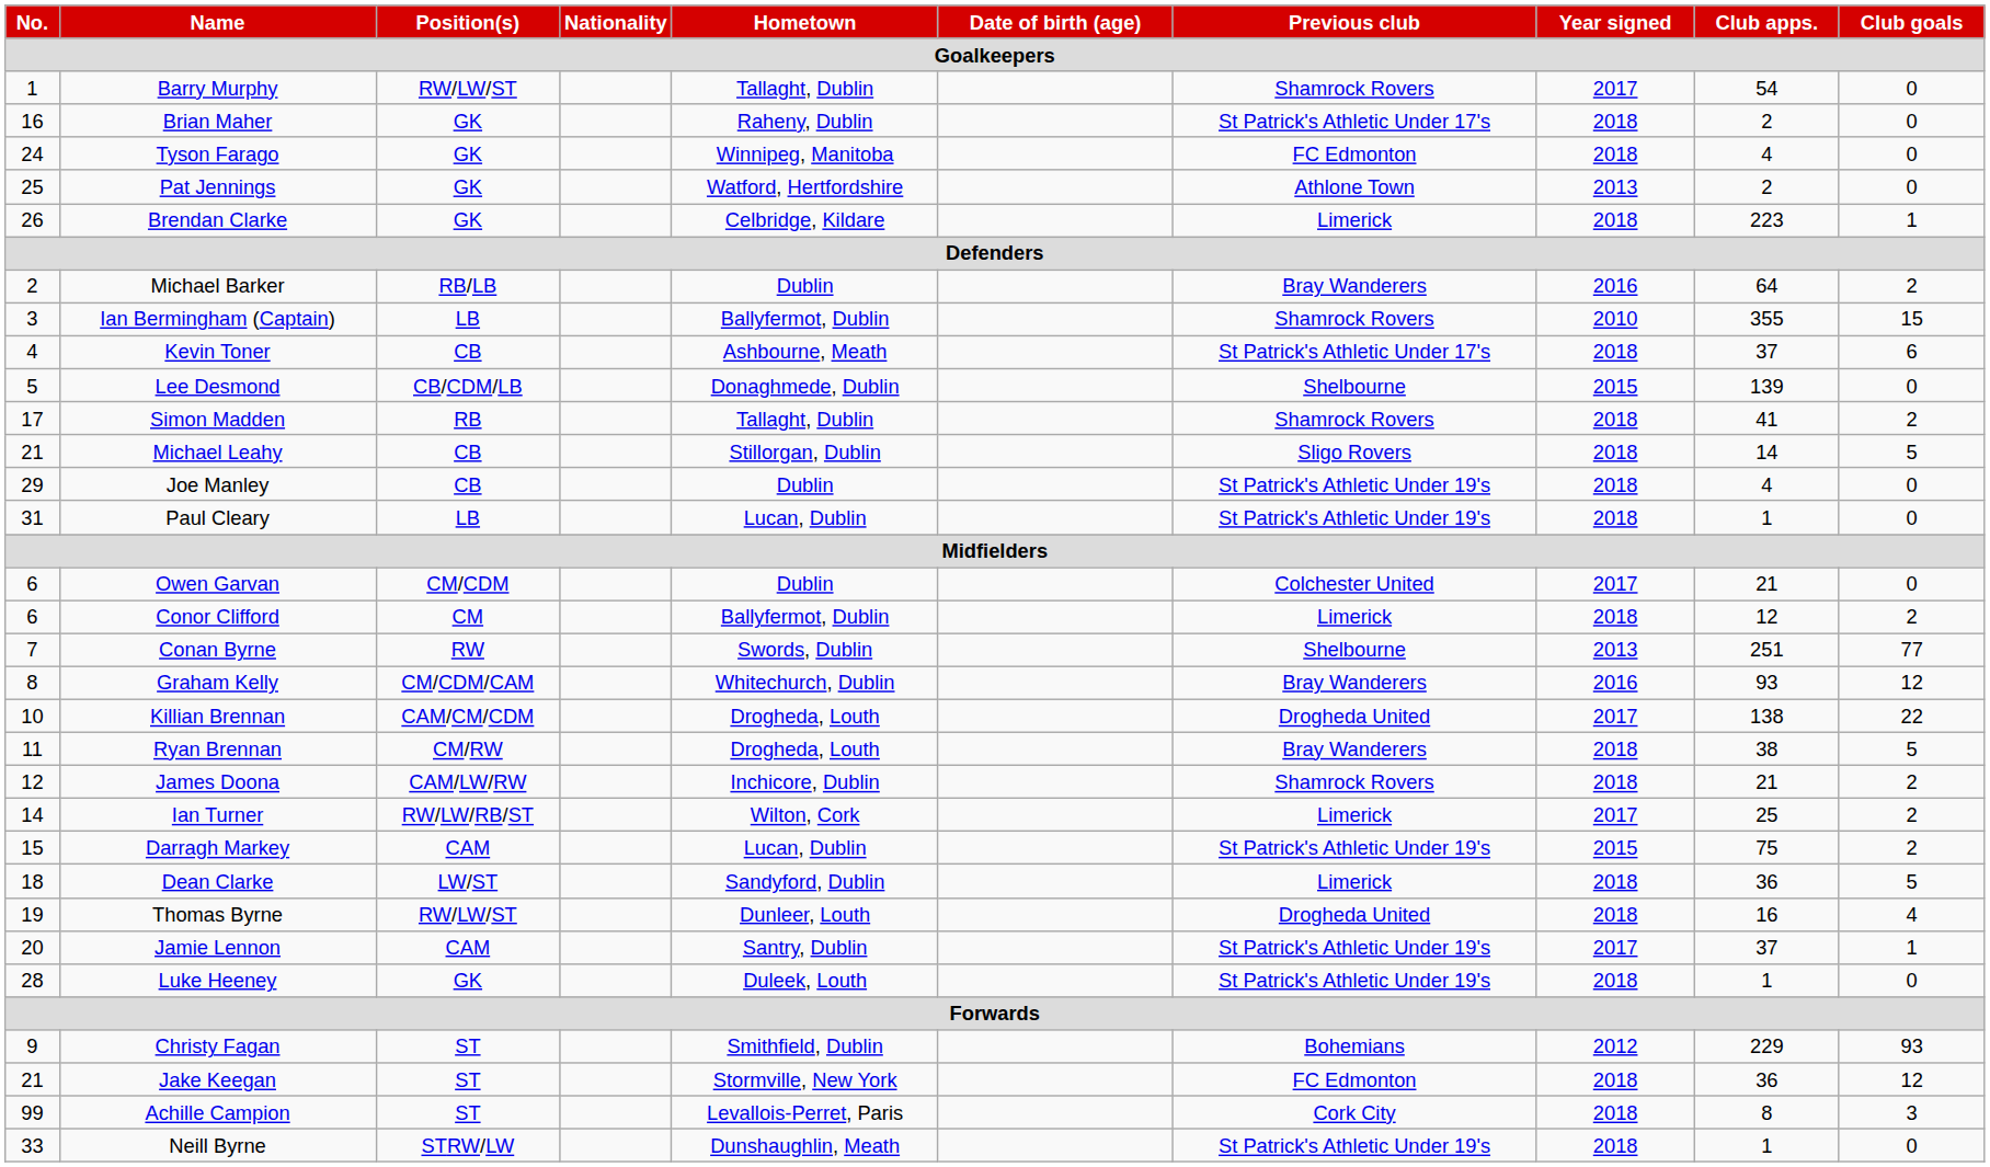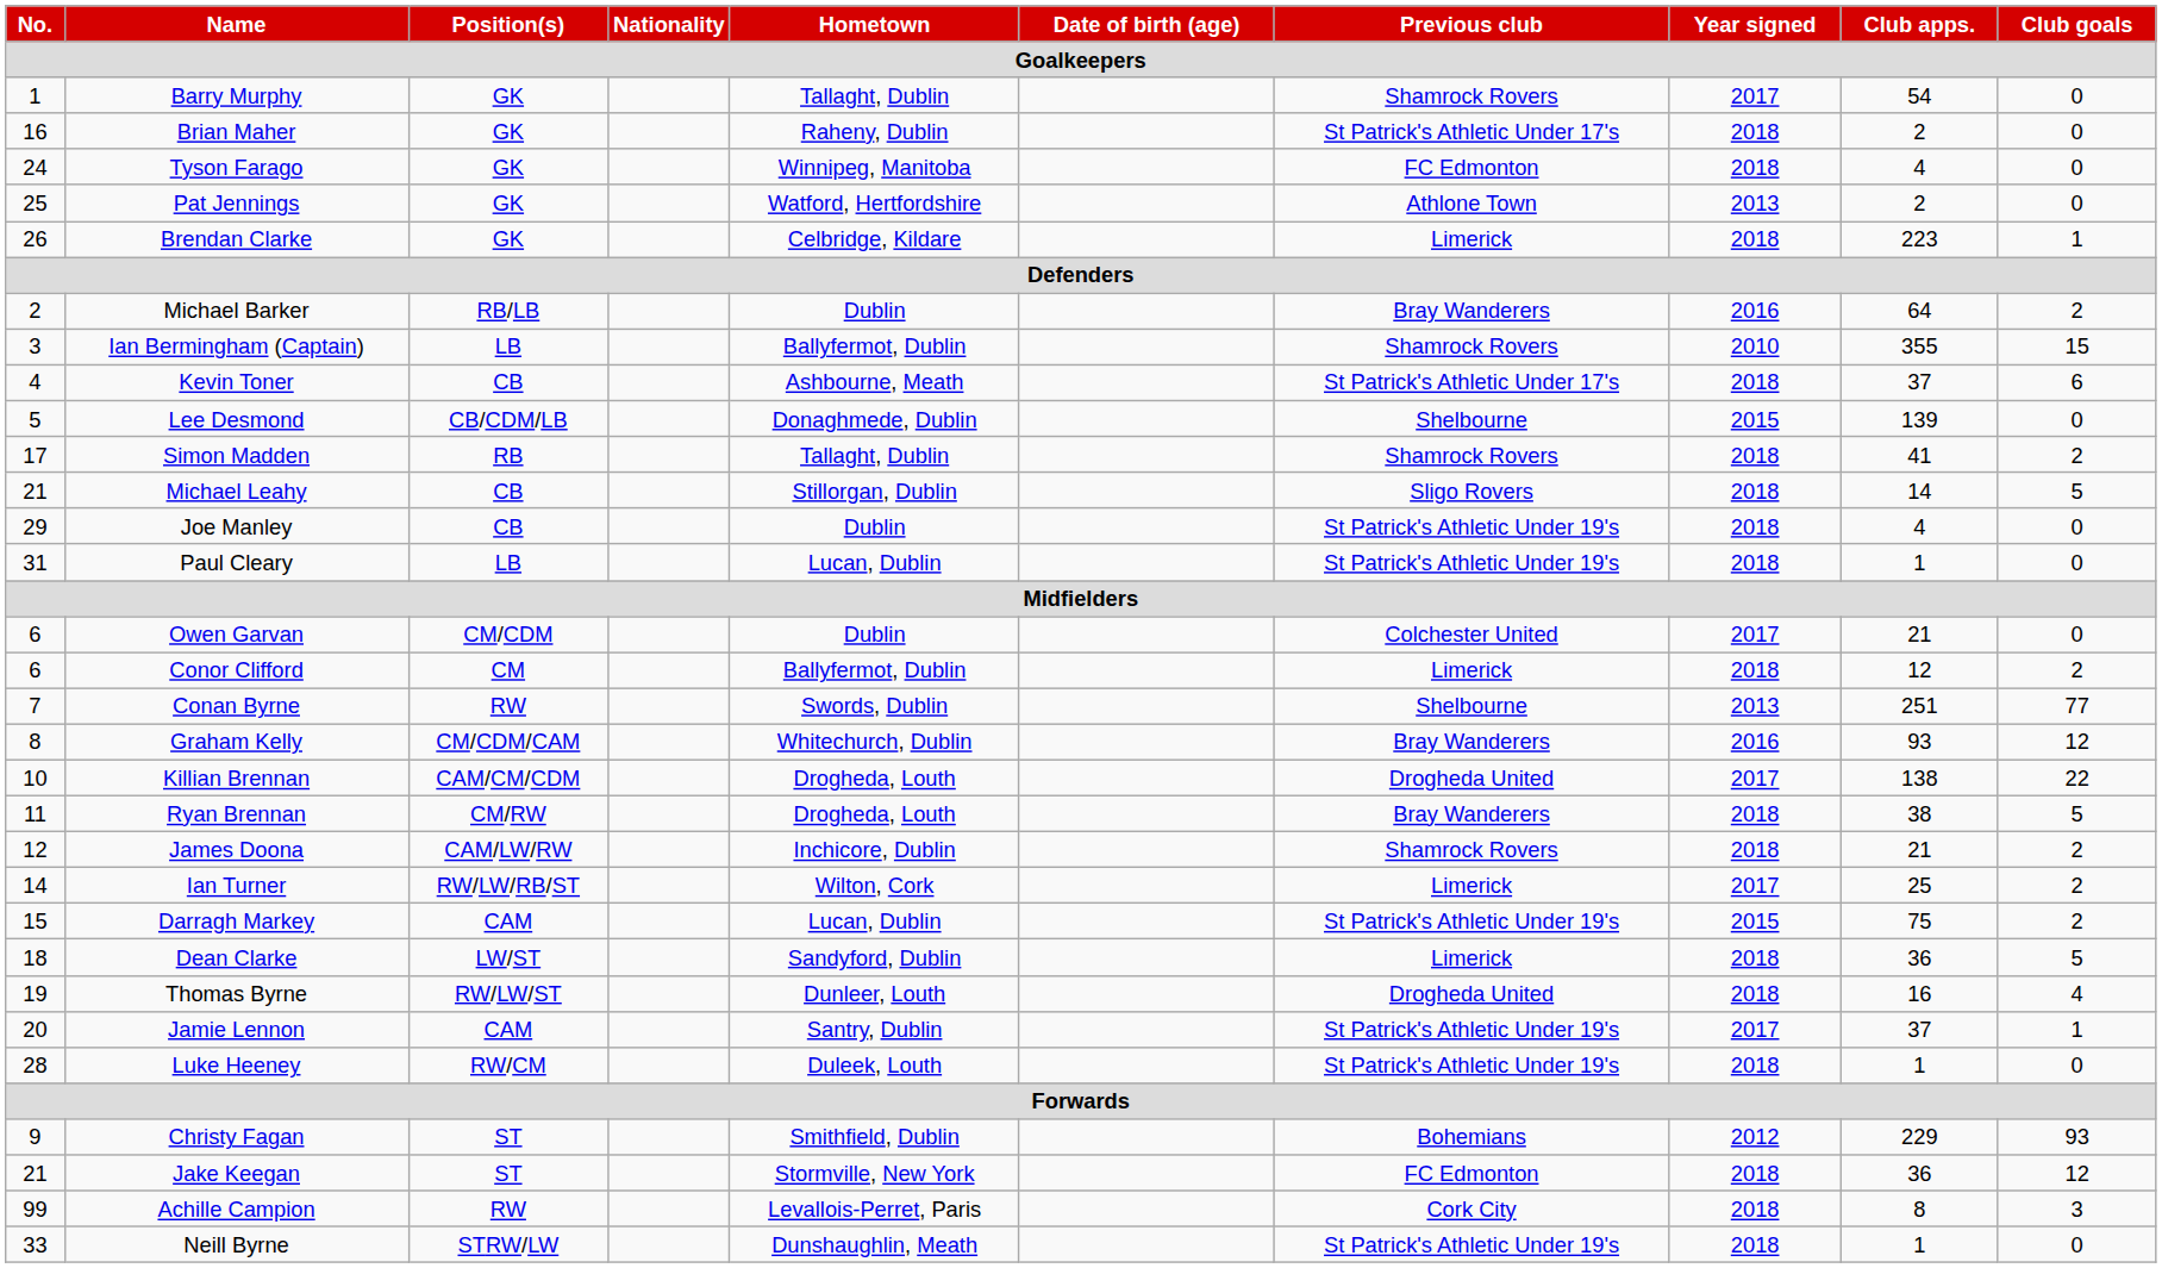 <table class="wikitable" style="text-align:center;font-size:80%;width:100%">
 <tr>
 <th style="background:#d50000;color:white">No.</th>
 <th style="background:#d50000;color:white">Name</th>
 <th style="background:#d50000;color:white">Position(s)</th>
 <th style="background:#d50000;color:white;width:55px">Nationality</th>
 <th style="background:#d50000;color:white">Hometown</th>
 <th style="background:#d50000;color:white">Date of birth (age)</th>
 <th style="background:#d50000;color:white">Previous club</th>
 <th style="background:#d50000;color:white">Year signed</th>
 <th style="background:#d50000;color:white">Club apps.</th>
 <th style="background:#d50000;color:white">Club goals</th>
 </tr>
 <tr>
 <th colspan="14" style="background:#dcdcdc;text-align:center">Goalkeepers</th>
 </tr>
 <tr>
 <td>1</td>
 <td><a href='#'>Barry Murphy</a></td>
-<td><a href='#'>RW</a>/<a href='#'>LW</a>/<a href='#'>ST</a></td>
+<td><a href='#'>GK</a></td>
 <td></td>
 <td><a href='#'>Tallaght</a>, <a href='#'>Dublin</a></td>
 <td></td>
 <td> <a href='#'>Shamrock Rovers</a></td>
 <td><a href='#'>2017</a></td>
 <td>54</td>
 <td>0</td>
 </tr>
 <tr>
 <td>16</td>
 <td><a href='#'>Brian Maher</a></td>
 <td><a href='#'>GK</a></td>
 <td></td>
 <td><a href='#'>Raheny</a>, <a href='#'>Dublin</a></td>
 <td></td>
 <td> <a href='#'>St Patrick's Athletic Under 17's</a></td>
 <td><a href='#'>2018</a></td>
 <td>2</td>
 <td>0</td>
 </tr>
 <tr>
 <td>24</td>
 <td><a href='#'>Tyson Farago</a></td>
 <td><a href='#'>GK</a></td>
 <td></td>
 <td> <a href='#'>Winnipeg</a>, <a href='#'>Manitoba</a></td>
 <td></td>
 <td> <a href='#'>FC Edmonton</a></td>
 <td><a href='#'>2018</a></td>
 <td>4</td>
 <td>0</td>
 </tr>
 <tr>
 <td>25</td>
 <td><a href='#'>Pat Jennings</a></td>
 <td><a href='#'>GK</a></td>
 <td></td>
 <td> <a href='#'>Watford</a>, <a href='#'>Hertfordshire</a></td>
 <td></td>
 <td> <a href='#'>Athlone Town</a></td>
 <td><a href='#'>2013</a></td>
 <td>2</td>
 <td>0</td>
 </tr>
 <tr>
 <td>26</td>
 <td><a href='#'>Brendan Clarke</a></td>
 <td><a href='#'>GK</a></td>
 <td></td>
 <td><a href='#'>Celbridge</a>, <a href='#'>Kildare</a></td>
 <td></td>
 <td> <a href='#'>Limerick</a></td>
 <td><a href='#'>2018</a></td>
 <td>223</td>
 <td>1</td>
 </tr>
 <tr>
 <th colspan="14" style="background:#dcdcdc;text-align:center">Defenders</th>
 </tr>
 <tr>
 <td>2</td>
 <td>Michael Barker</td>
 <td><a href='#'>RB</a>/<a href='#'>LB</a></td>
 <td></td>
 <td><a href='#'>Dublin</a></td>
 <td></td>
 <td> <a href='#'>Bray Wanderers</a></td>
 <td><a href='#'>2016</a></td>
 <td>64</td>
 <td>2</td>
 </tr>
 <tr>
 <td>3</td>
 <td><a href='#'>Ian Bermingham</a> (<a href='#'>Captain</a>)</td>
 <td><a href='#'>LB</a></td>
 <td></td>
 <td><a href='#'>Ballyfermot</a>, <a href='#'>Dublin</a></td>
 <td></td>
 <td> <a href='#'>Shamrock Rovers</a></td>
 <td><a href='#'>2010</a></td>
 <td>355</td>
 <td>15</td>
 </tr>
 <tr>
 <td>4</td>
 <td><a href='#'>Kevin Toner</a></td>
 <td><a href='#'>CB</a></td>
 <td></td>
 <td><a href='#'>Ashbourne</a>, <a href='#'>Meath</a></td>
 <td></td>
 <td> <a href='#'>St Patrick's Athletic Under 17's</a></td>
 <td><a href='#'>2018</a></td>
 <td>37</td>
 <td>6</td>
 </tr>
 <tr>
 <td>5</td>
 <td><a href='#'>Lee Desmond</a></td>
 <td><a href='#'>CB</a>/<a href='#'>CDM</a>/<a href='#'>LB</a></td>
 <td></td>
 <td><a href='#'>Donaghmede</a>, <a href='#'>Dublin</a></td>
 <td></td>
 <td> <a href='#'>Shelbourne</a></td>
 <td><a href='#'>2015</a></td>
 <td>139</td>
 <td>0</td>
 </tr>
 <tr>
 <td>17</td>
 <td><a href='#'>Simon Madden</a></td>
 <td><a href='#'>RB</a></td>
 <td></td>
 <td><a href='#'>Tallaght</a>, <a href='#'>Dublin</a></td>
 <td></td>
 <td> <a href='#'>Shamrock Rovers</a></td>
 <td><a href='#'>2018</a></td>
 <td>41</td>
 <td>2</td>
 </tr>
 <tr>
 <td>21</td>
 <td><a href='#'>Michael Leahy</a></td>
 <td><a href='#'>CB</a></td>
 <td></td>
 <td><a href='#'>Stillorgan</a>, <a href='#'>Dublin</a></td>
 <td></td>
 <td> <a href='#'>Sligo Rovers</a></td>
 <td><a href='#'>2018</a></td>
 <td>14</td>
 <td>5</td>
 </tr>
 <tr>
 <td>29</td>
 <td>Joe Manley</td>
 <td><a href='#'>CB</a></td>
 <td></td>
 <td><a href='#'>Dublin</a></td>
 <td></td>
 <td> <a href='#'>St Patrick's Athletic Under 19's</a></td>
 <td><a href='#'>2018</a></td>
 <td>4</td>
 <td>0</td>
 </tr>
 <tr>
 <td>31</td>
 <td>Paul Cleary</td>
 <td><a href='#'>LB</a></td>
 <td></td>
 <td><a href='#'>Lucan</a>, <a href='#'>Dublin</a></td>
 <td></td>
 <td> <a href='#'>St Patrick's Athletic Under 19's</a></td>
 <td><a href='#'>2018</a></td>
 <td>1</td>
 <td>0</td>
 </tr>
 <tr>
 <th colspan="14" style="background:#dcdcdc;text-align:center">Midfielders</th>
 </tr>
 <tr>
 <td>6</td>
 <td><a href='#'>Owen Garvan</a></td>
 <td><a href='#'>CM</a>/<a href='#'>CDM</a></td>
 <td></td>
 <td><a href='#'>Dublin</a></td>
 <td></td>
 <td> <a href='#'>Colchester United</a></td>
 <td><a href='#'>2017</a></td>
 <td>21</td>
 <td>0</td>
 </tr>
 <tr>
 <td>6</td>
 <td><a href='#'>Conor Clifford</a></td>
 <td><a href='#'>CM</a></td>
 <td></td>
 <td><a href='#'>Ballyfermot</a>, <a href='#'>Dublin</a></td>
 <td></td>
 <td> <a href='#'>Limerick</a></td>
 <td><a href='#'>2018</a></td>
 <td>12</td>
 <td>2</td>
 </tr>
 <tr>
 <td>7</td>
 <td><a href='#'>Conan Byrne</a></td>
 <td><a href='#'>RW</a></td>
 <td></td>
 <td><a href='#'>Swords</a>, <a href='#'>Dublin</a></td>
 <td></td>
 <td> <a href='#'>Shelbourne</a></td>
 <td><a href='#'>2013</a></td>
 <td>251</td>
 <td>77</td>
 </tr>
 <tr>
 <td>8</td>
 <td><a href='#'>Graham Kelly</a></td>
 <td><a href='#'>CM</a>/<a href='#'>CDM</a>/<a href='#'>CAM</a></td>
 <td></td>
 <td><a href='#'>Whitechurch</a>, <a href='#'>Dublin</a></td>
 <td></td>
 <td> <a href='#'>Bray Wanderers</a></td>
 <td><a href='#'>2016</a></td>
 <td>93</td>
 <td>12</td>
 </tr>
 <tr>
 <td>10</td>
 <td><a href='#'>Killian Brennan</a></td>
 <td><a href='#'>CAM</a>/<a href='#'>CM</a>/<a href='#'>CDM</a></td>
 <td></td>
 <td><a href='#'>Drogheda</a>, <a href='#'>Louth</a></td>
 <td></td>
 <td> <a href='#'>Drogheda United</a></td>
 <td><a href='#'>2017</a></td>
 <td>138</td>
 <td>22</td>
 </tr>
 <tr>
 <td>11</td>
 <td><a href='#'>Ryan Brennan</a></td>
 <td><a href='#'>CM</a>/<a href='#'>RW</a></td>
 <td></td>
 <td><a href='#'>Drogheda</a>, <a href='#'>Louth</a></td>
 <td></td>
 <td> <a href='#'>Bray Wanderers</a></td>
 <td><a href='#'>2018</a></td>
 <td>38</td>
 <td>5</td>
 </tr>
 <tr>
 <td>12</td>
 <td><a href='#'>James Doona</a></td>
 <td><a href='#'>CAM</a>/<a href='#'>LW</a>/<a href='#'>RW</a></td>
 <td></td>
 <td><a href='#'>Inchicore</a>, <a href='#'>Dublin</a></td>
 <td></td>
 <td> <a href='#'>Shamrock Rovers</a></td>
 <td><a href='#'>2018</a></td>
 <td>21</td>
 <td>2</td>
 </tr>
 <tr>
 <td>14</td>
 <td><a href='#'>Ian Turner</a></td>
 <td><a href='#'>RW</a>/<a href='#'>LW</a>/<a href='#'>RB</a>/<a href='#'>ST</a></td>
 <td></td>
 <td><a href='#'>Wilton</a>, <a href='#'>Cork</a></td>
 <td></td>
 <td> <a href='#'>Limerick</a></td>
 <td><a href='#'>2017</a></td>
 <td>25</td>
 <td>2</td>
 </tr>
 <tr>
 <td>15</td>
 <td><a href='#'>Darragh Markey</a></td>
 <td><a href='#'>CAM</a></td>
 <td></td>
 <td><a href='#'>Lucan</a>, <a href='#'>Dublin</a></td>
 <td></td>
 <td> <a href='#'>St Patrick's Athletic Under 19's</a></td>
 <td><a href='#'>2015</a></td>
 <td>75</td>
 <td>2</td>
 </tr>
 <tr>
 <td>18</td>
 <td><a href='#'>Dean Clarke</a></td>
 <td><a href='#'>LW</a>/<a href='#'>ST</a></td>
 <td></td>
 <td><a href='#'>Sandyford</a>, <a href='#'>Dublin</a></td>
 <td></td>
 <td> <a href='#'>Limerick</a></td>
 <td><a href='#'>2018</a></td>
 <td>36</td>
 <td>5</td>
 </tr>
 <tr>
 <td>19</td>
 <td>Thomas Byrne</td>
 <td><a href='#'>RW</a>/<a href='#'>LW</a>/<a href='#'>ST</a></td>
 <td></td>
 <td><a href='#'>Dunleer</a>, <a href='#'>Louth</a></td>
 <td></td>
 <td> <a href='#'>Drogheda United</a></td>
 <td><a href='#'>2018</a></td>
 <td>16</td>
 <td>4</td>
 </tr>
 <tr>
 <td>20</td>
 <td><a href='#'>Jamie Lennon</a></td>
 <td><a href='#'>CAM</a></td>
 <td></td>
 <td><a href='#'>Santry</a>, <a href='#'>Dublin</a></td>
 <td></td>
 <td> <a href='#'>St Patrick's Athletic Under 19's</a></td>
 <td><a href='#'>2017</a></td>
 <td>37</td>
 <td>1</td>
 </tr>
 <tr>
 <td>28</td>
 <td><a href='#'>Luke Heeney</a></td>
-<td><a href='#'>GK</a></td>
+<td><a href='#'>RW</a>/<a href='#'>CM</a></td>
 <td></td>
 <td><a href='#'>Duleek</a>, <a href='#'>Louth</a></td>
 <td></td>
 <td> <a href='#'>St Patrick's Athletic Under 19's</a></td>
 <td><a href='#'>2018</a></td>
 <td>1</td>
 <td>0</td>
 </tr>
 <tr>
 <th colspan="14" style="background:#dcdcdc;text-align:center">Forwards</th>
 </tr>
 <tr>
 <td>9</td>
 <td><a href='#'>Christy Fagan</a></td>
 <td><a href='#'>ST</a></td>
 <td></td>
 <td><a href='#'>Smithfield</a>, <a href='#'>Dublin</a></td>
 <td></td>
 <td> <a href='#'>Bohemians</a></td>
 <td><a href='#'>2012</a></td>
 <td>229</td>
 <td>93</td>
 </tr>
 <tr>
 <td>21</td>
 <td><a href='#'>Jake Keegan</a></td>
 <td><a href='#'>ST</a></td>
 <td></td>
 <td> <a href='#'>Stormville</a>, <a href='#'>New York</a></td>
 <td></td>
 <td> <a href='#'>FC Edmonton</a></td>
 <td><a href='#'>2018</a></td>
 <td>36</td>
 <td>12</td>
 </tr>
 <tr>
 <td>99</td>
 <td><a href='#'>Achille Campion</a></td>
-<td><a href='#'>ST</a></td>
+<td><a href='#'>RW</a></td>
 <td></td>
 <td> <a href='#'>Levallois-Perret</a>, Paris</td>
 <td></td>
 <td> <a href='#'>Cork City</a></td>
 <td><a href='#'>2018</a></td>
 <td>8</td>
 <td>3</td>
 </tr>
 <tr>
 <td>33</td>
 <td>Neill Byrne</td>
 <td><a href='#'>ST</a><a href='#'>RW</a>/<a href='#'>LW</a></td>
 <td></td>
 <td><a href='#'>Dunshaughlin</a>, <a href='#'>Meath</a></td>
 <td></td>
 <td> <a href='#'>St Patrick's Athletic Under 19's</a></td>
 <td><a href='#'>2018</a></td>
 <td>1</td>
 <td>0</td>
 </tr>
 </table>
